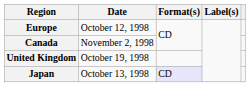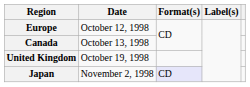 <table class="wikitable plainrowheaders">
 <tr>
 <th scope="col">Region</th>
 <th scope="col">Date</th>
 <th scope="col">Format(s)</th>
 <th scope="col">Label(s)</th>
 <th scope="col"></th>
 </tr>
 <tr>
 <th scope="row">Europe</th>
 <td>October 12, 1998</td>
 <td rowspan="2">CD</td>
 <td rowspan="4"></td>
 <td></td>
 </tr>
 <tr>
 <th scope="row">Canada</th>
-<td>November 2, 1998</td>
+<td>October 13, 1998</td>
 <td></td>
 </tr>
 <tr>
 <th scope="row">United Kingdom</th>
 <td>October 19, 1998</td>
 <td></td>
 <td></td>
 </tr>
 <tr>
 <th scope="row">Japan</th>
-<td>October 13, 1998</td>
+<td>November 2, 1998</td>
 <td style="background: lavender;">CD</td>
 <td></td>
 </tr>
 </table>
